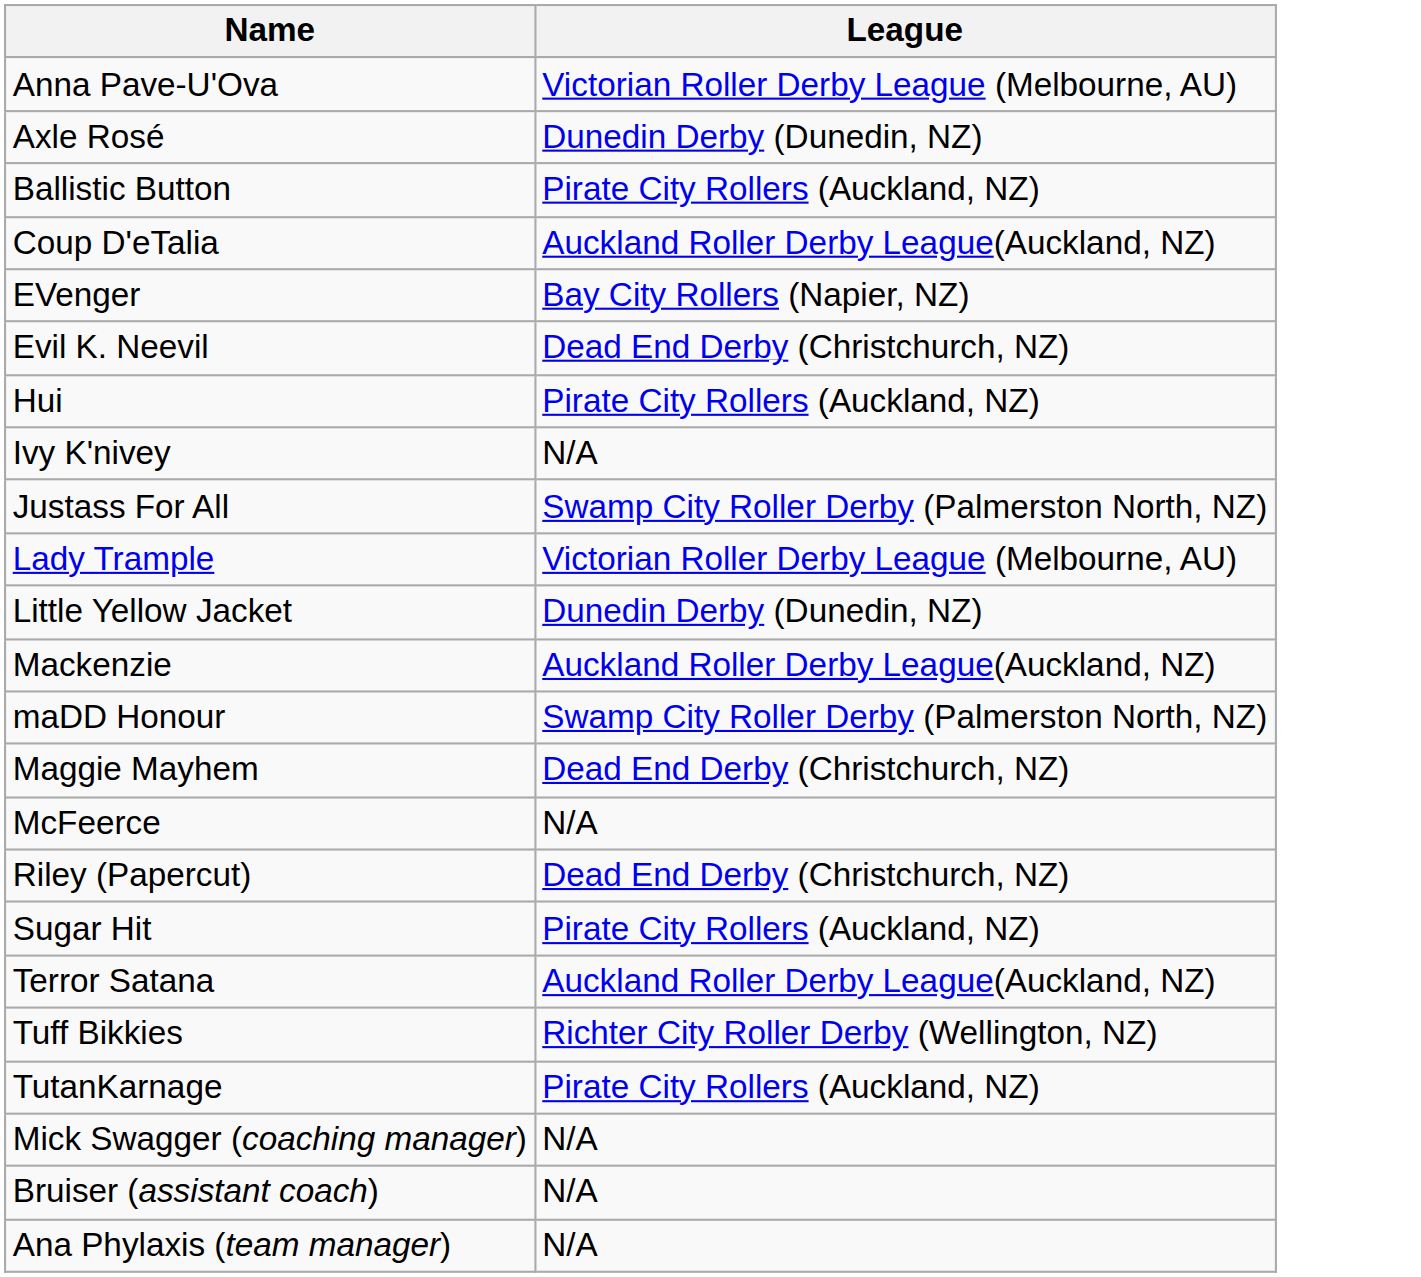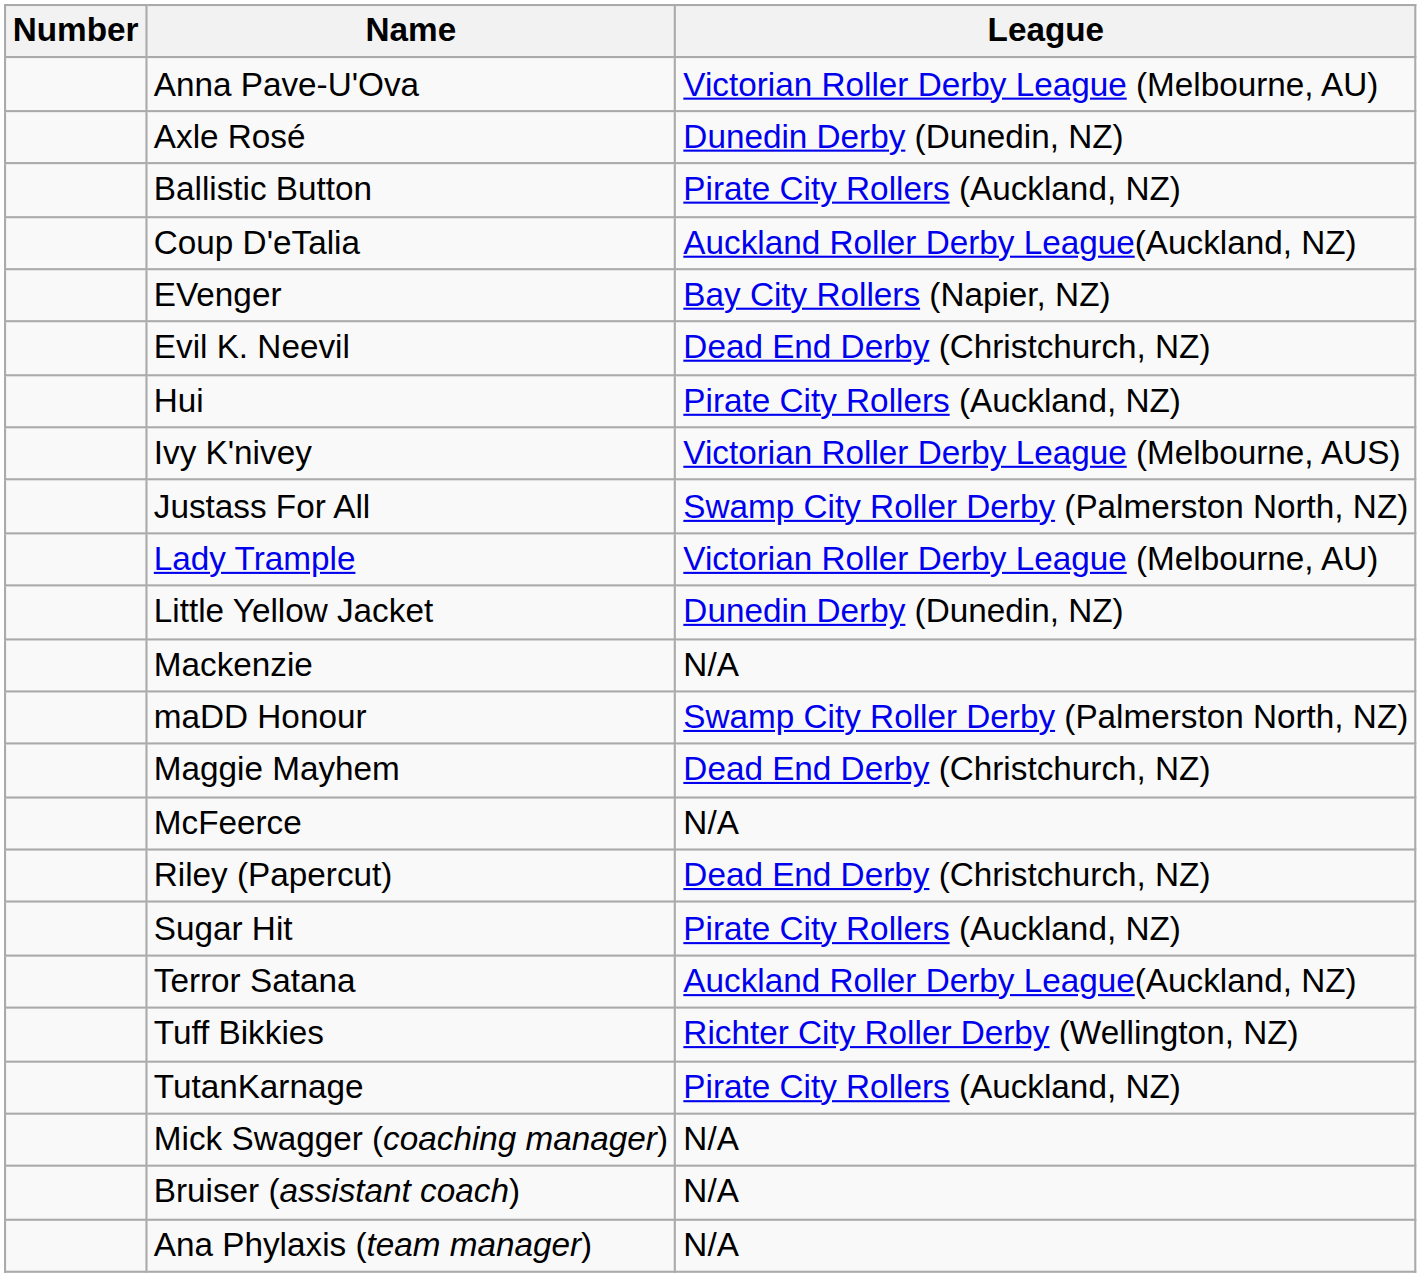 <table class="wikitable sortable">
 <tr>
+<th>Number</th>
 <th>Name</th>
 <th>League</th>
 </tr>
 <tr>
+<td></td>
 <td>Anna Pave-U'Ova</td>
 <td><a href='#'>Victorian Roller Derby League</a> (Melbourne, AU)</td>
 </tr>
 <tr>
+<td></td>
 <td>Axle Rosé</td>
 <td><a href='#'>Dunedin Derby</a> (Dunedin, NZ)</td>
 </tr>
 <tr>
+<td></td>
 <td>Ballistic Button</td>
 <td><a href='#'>Pirate City Rollers</a> (Auckland, NZ)</td>
 </tr>
 <tr>
+<td></td>
 <td>Coup D'eTalia</td>
 <td><a href='#'>Auckland Roller Derby League</a>(Auckland, NZ)</td>
 </tr>
 <tr>
+<td></td>
 <td>EVenger</td>
 <td><a href='#'>Bay City Rollers</a> (Napier, NZ)</td>
 </tr>
 <tr>
+<td></td>
 <td>Evil K. Neevil</td>
 <td><a href='#'>Dead End Derby</a> (Christchurch, NZ)</td>
 </tr>
 <tr>
+<td></td>
 <td>Hui</td>
 <td><a href='#'>Pirate City Rollers</a> (Auckland, NZ)</td>
 </tr>
 <tr>
+<td></td>
 <td>Ivy K'nivey</td>
-<td>N/A</td>
+<td><a href='#'>Victorian Roller Derby League</a> (Melbourne, AUS)</td>
 </tr>
 <tr>
+<td></td>
 <td>Justass For All</td>
 <td><a href='#'>Swamp City Roller Derby</a> (Palmerston North, NZ)</td>
 </tr>
 <tr>
+<td></td>
 <td><a href='#'>Lady Trample</a></td>
 <td><a href='#'>Victorian Roller Derby League</a> (Melbourne, AU)</td>
 </tr>
 <tr>
+<td></td>
 <td>Little Yellow Jacket</td>
 <td><a href='#'>Dunedin Derby</a> (Dunedin, NZ)</td>
 </tr>
 <tr>
+<td></td>
 <td>Mackenzie</td>
-<td><a href='#'>Auckland Roller Derby League</a>(Auckland, NZ)</td>
+<td>N/A</td>
 </tr>
 <tr>
+<td></td>
 <td>maDD Honour</td>
 <td><a href='#'>Swamp City Roller Derby</a> (Palmerston North, NZ)</td>
 </tr>
 <tr>
+<td></td>
 <td>Maggie Mayhem</td>
 <td><a href='#'>Dead End Derby</a> (Christchurch, NZ)</td>
 </tr>
 <tr>
+<td></td>
 <td>McFeerce</td>
 <td>N/A</td>
 </tr>
 <tr>
+<td></td>
 <td>Riley (Papercut)</td>
 <td><a href='#'>Dead End Derby</a> (Christchurch, NZ)</td>
 </tr>
 <tr>
+<td></td>
 <td>Sugar Hit</td>
 <td><a href='#'>Pirate City Rollers</a> (Auckland, NZ)</td>
 </tr>
 <tr>
+<td></td>
 <td>Terror Satana</td>
 <td><a href='#'>Auckland Roller Derby League</a>(Auckland, NZ)</td>
 </tr>
 <tr>
+<td></td>
 <td>Tuff Bikkies</td>
 <td><a href='#'>Richter City Roller Derby</a> (Wellington, NZ)</td>
 </tr>
 <tr>
+<td></td>
 <td>TutanKarnage</td>
 <td><a href='#'>Pirate City Rollers</a> (Auckland, NZ)</td>
 </tr>
 <tr>
+<td></td>
 <td>Mick Swagger (<em>coaching manager</em>)</td>
 <td>N/A</td>
 </tr>
 <tr>
+<td></td>
 <td>Bruiser (<em>assistant coach</em>)</td>
 <td>N/A</td>
 </tr>
 <tr>
+<td></td>
 <td>Ana Phylaxis (<em>team manager</em>)</td>
 <td>N/A</td>
 </tr>
 </table>
